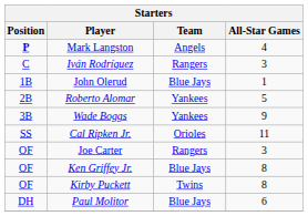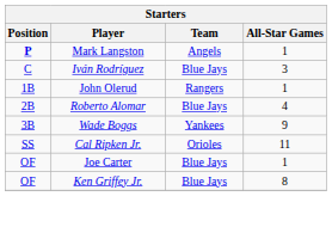 <table class="wikitable" style="font-size: 100%; text-align:center;">
 <tr>
 <th colspan="4">Starters</th>
 </tr>
 <tr>
 <th>Position</th>
 <th width="150">Player</th>
 <th width="100">Team</th>
 <th>All-Star Games</th>
 </tr>
 <tr>
 <td><strong><a href='#'>P</a></strong></td>
 <td><a href='#'>Mark Langston</a></td>
 <td><a href='#'>Angels</a></td>
-<td>4</td>
+<td>1</td>
 </tr>
 <tr>
 <td><a href='#'>C</a></td>
 <td><em><a href='#'>Iván Rodríguez</a></em></td>
-<td><a href='#'>Rangers</a></td>
+<td><a href='#'>Blue Jays</a></td>
 <td>3</td>
 </tr>
 <tr>
 <td><a href='#'>1B</a></td>
 <td><a href='#'>John Olerud</a></td>
-<td><a href='#'>Blue Jays</a></td>
+<td><a href='#'>Rangers</a></td>
 <td>1</td>
 </tr>
 <tr>
 <td><a href='#'>2B</a></td>
 <td><em><a href='#'>Roberto Alomar</a></em></td>
-<td><a href='#'>Yankees</a></td>
-<td>5</td>
+<td><a href='#'>Blue Jays</a></td>
+<td>4</td>
 </tr>
 <tr>
 <td><a href='#'>3B</a></td>
 <td><em><a href='#'>Wade Boggs</a></em></td>
 <td><a href='#'>Yankees</a></td>
 <td>9</td>
 </tr>
 <tr>
 <td><a href='#'>SS</a></td>
 <td><em><a href='#'>Cal Ripken Jr.</a></em></td>
 <td><a href='#'>Orioles</a></td>
 <td>11</td>
 </tr>
 <tr>
 <td><a href='#'>OF</a></td>
 <td><a href='#'>Joe Carter</a></td>
-<td><a href='#'>Rangers</a></td>
-<td>3</td>
+<td><a href='#'>Blue Jays</a></td>
+<td>1</td>
 </tr>
 <tr>
 <td><a href='#'>OF</a></td>
 <td><em><a href='#'>Ken Griffey Jr.</a></em></td>
 <td><a href='#'>Blue Jays</a></td>
 <td>8</td>
 </tr>
 <tr>
-<td><a href='#'>OF</a></td>
-<td><em><a href='#'>Kirby Puckett</a></em></td>
-<td><a href='#'>Twins</a></td>
-<td>8</td>
-</tr>
-<tr>
-<td><a href='#'>DH</a></td>
-<td><em><a href='#'>Paul Molitor</a></em></td>
-<td><a href='#'>Blue Jays</a></td>
-<td>6</td>
-</tr>
-<tr>
 </tr>
 </table>
